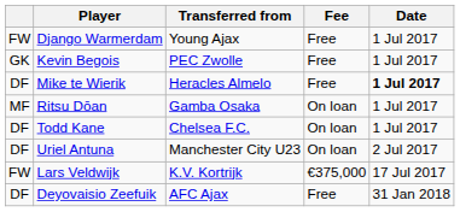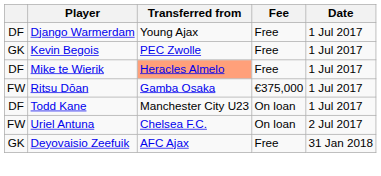 <table class="wikitable plainrowheaders sortable">
 <tr>
 <th></th>
 <th scope="col">Player</th>
 <th>Transferred from</th>
 <th style="width:65px;">Fee</th>
 <th scope="col">Date</th>
 </tr>
 <tr>
-<td align="center">FW</td>
+<td align="center">DF</td>
 <td> <a href='#'>Django Warmerdam</a></td>
 <td> Young Ajax</td>
 <td>Free</td>
 <td>1 Jul 2017</td>
 </tr>
 <tr>
 <td align="center">GK</td>
 <td> <a href='#'>Kevin Begois</a></td>
 <td> <a href='#'>PEC Zwolle</a></td>
 <td>Free</td>
 <td>1 Jul 2017</td>
 </tr>
 <tr>
 <td align="center">DF</td>
 <td> <a href='#'>Mike te Wierik</a></td>
-<td> <a href='#'>Heracles Almelo</a></td>
+<td style="background: lightsalmon;"> <a href='#'>Heracles Almelo</a></td>
 <td>Free</td>
-<td><strong>1 Jul 2017</strong></td>
+<td>1 Jul 2017</td>
 </tr>
 <tr>
-<td align="center">MF</td>
+<td align="center">FW</td>
 <td> <a href='#'>Ritsu Dōan</a></td>
 <td> <a href='#'>Gamba Osaka</a></td>
-<td>On loan</td>
+<td>€375,000</td>
 <td>1 Jul 2017</td>
 </tr>
 <tr>
 <td align="center">DF</td>
 <td> <a href='#'>Todd Kane</a></td>
-<td> <a href='#'>Chelsea F.C.</a></td>
+<td> Manchester City U23</td>
 <td>On loan</td>
 <td>1 Jul 2017</td>
 </tr>
 <tr>
-<td align="center">DF</td>
+<td align="center">FW</td>
 <td> <a href='#'>Uriel Antuna</a></td>
-<td> Manchester City U23</td>
+<td> <a href='#'>Chelsea F.C.</a></td>
 <td>On loan</td>
 <td>2 Jul 2017</td>
 </tr>
 <tr>
-<td align="center">FW</td>
-<td> <a href='#'>Lars Veldwijk</a></td>
-<td> <a href='#'>K.V. Kortrijk</a></td>
-<td>€375,000</td>
-<td>17 Jul 2017</td>
-</tr>
-<tr>
-<td align="center">DF</td>
+<td align="center">GK</td>
 <td> <a href='#'>Deyovaisio Zeefuik</a></td>
 <td> <a href='#'>AFC Ajax</a></td>
 <td>Free</td>
 <td>31 Jan 2018</td>
 </tr>
 </table>
